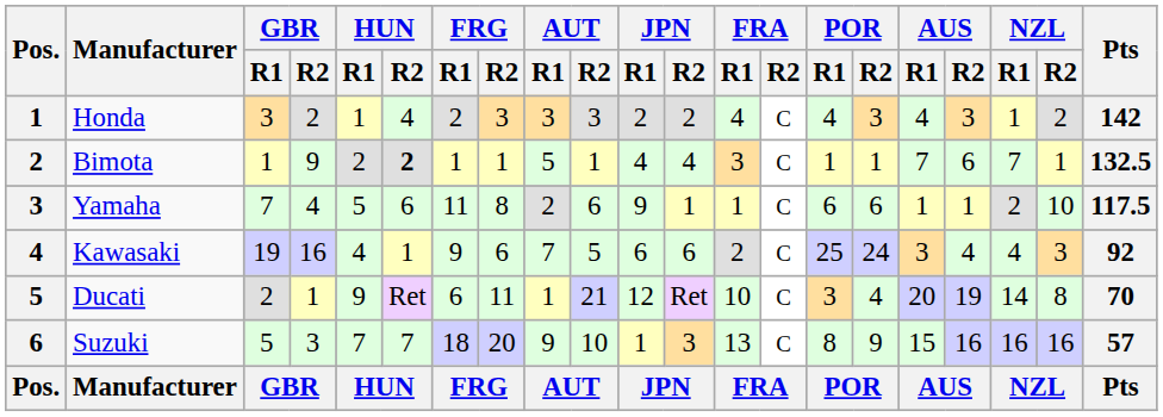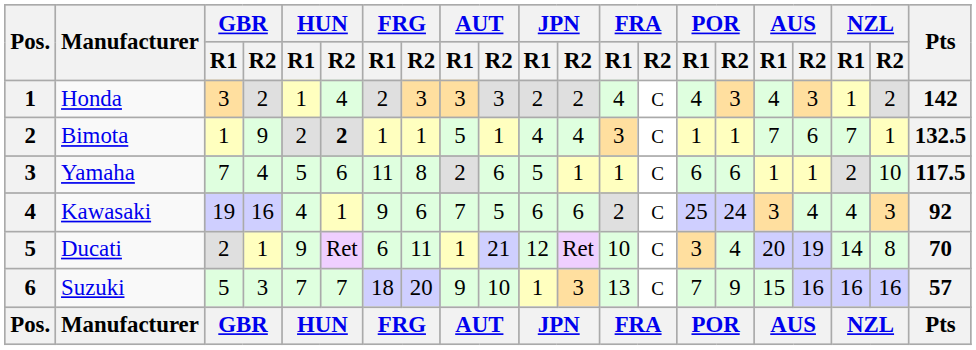 <table class="wikitable" style="font-size: 85%; text-align: center">
 <tr valign="top">
 <th valign="middle" rowspan=2>Pos.</th>
 <th valign="middle" rowspan=2>Manufacturer</th>
 <th colspan=2><a href='#'>GBR</a><br></th>
 <th colspan=2><a href='#'>HUN</a><br></th>
 <th colspan=2><a href='#'>FRG</a><br></th>
 <th colspan=2><a href='#'>AUT</a><br></th>
 <th colspan=2><a href='#'>JPN</a><br></th>
 <th colspan=2><a href='#'>FRA</a><br></th>
 <th colspan=2><a href='#'>POR</a><br></th>
 <th colspan=2><a href='#'>AUS</a><br></th>
 <th colspan=2><a href='#'>NZL</a><br></th>
 <th valign="middle" rowspan=2>Pts</th>
 </tr>
 <tr>
 <th>R1</th>
 <th>R2</th>
 <th>R1</th>
 <th>R2</th>
 <th>R1</th>
 <th>R2</th>
 <th>R1</th>
 <th>R2</th>
 <th>R1</th>
 <th>R2</th>
 <th>R1</th>
 <th>R2</th>
 <th>R1</th>
 <th>R2</th>
 <th>R1</th>
 <th>R2</th>
 <th>R1</th>
 <th>R2</th>
 </tr>
 <tr>
 <th>1</th>
 <td align="left"> <a href='#'>Honda</a></td>
 <td style="background:#ffdf9f;">3</td>
 <td style="background:#dfdfdf;">2</td>
 <td style="background:#ffffbf;">1</td>
 <td style="background:#dfffdf;">4</td>
 <td style="background:#dfdfdf;">2</td>
 <td style="background:#ffdf9f;">3</td>
 <td style="background:#ffdf9f;">3</td>
 <td style="background:#dfdfdf;">3</td>
 <td style="background:#dfdfdf;">2</td>
 <td style="background:#dfdfdf;">2</td>
 <td style="background:#dfffdf;">4</td>
 <td style="background:#ffffff;"><small>C</small></td>
 <td style="background:#dfffdf;">4</td>
 <td style="background:#ffdf9f;">3</td>
 <td style="background:#dfffdf;">4</td>
 <td style="background:#ffdf9f;">3</td>
 <td style="background:#ffffbf;">1</td>
 <td style="background:#dfdfdf;">2</td>
 <th>142</th>
 </tr>
 <tr>
 <th>2</th>
 <td align="left"> <a href='#'>Bimota</a></td>
 <td style="background:#ffffbf;">1</td>
 <td style="background:#dfffdf;">9</td>
 <td style="background:#dfdfdf;">2</td>
 <td style="background:#dfdfdf;"><strong>2</strong></td>
 <td style="background:#ffffbf;">1</td>
 <td style="background:#ffffbf;">1</td>
 <td style="background:#dfffdf;">5</td>
 <td style="background:#ffffbf;">1</td>
 <td style="background:#dfffdf;">4</td>
 <td style="background:#dfffdf;">4</td>
 <td style="background:#ffdf9f;">3</td>
 <td style="background:#ffffff;"><small>C</small></td>
 <td style="background:#ffffbf;">1</td>
 <td style="background:#ffffbf;">1</td>
 <td style="background:#dfffdf;">7</td>
 <td style="background:#dfffdf;">6</td>
 <td style="background:#dfffdf;">7</td>
 <td style="background:#ffffbf;">1</td>
 <th>132.5</th>
 </tr>
 <tr>
 <th>3</th>
 <td align="left"> <a href='#'>Yamaha</a></td>
 <td style="background:#dfffdf;">7</td>
 <td style="background:#dfffdf;">4</td>
 <td style="background:#dfffdf;">5</td>
 <td style="background:#dfffdf;">6</td>
 <td style="background:#dfffdf;">11</td>
 <td style="background:#dfffdf;">8</td>
 <td style="background:#dfdfdf;">2</td>
 <td style="background:#dfffdf;">6</td>
-<td style="background:#dfffdf;">9</td>
+<td style="background:#dfffdf;">5</td>
 <td style="background:#ffffbf;">1</td>
 <td style="background:#ffffbf;">1</td>
 <td style="background:#ffffff;"><small>C</small></td>
 <td style="background:#dfffdf;">6</td>
 <td style="background:#dfffdf;">6</td>
 <td style="background:#ffffbf;">1</td>
 <td style="background:#ffffbf;">1</td>
 <td style="background:#dfdfdf;">2</td>
 <td style="background:#dfffdf;">10</td>
 <th>117.5</th>
 </tr>
 <tr>
 <th>4</th>
 <td align="left"> <a href='#'>Kawasaki</a></td>
 <td style="background:#cfcfff;">19</td>
 <td style="background:#cfcfff;">16</td>
 <td style="background:#dfffdf;">4</td>
 <td style="background:#ffffbf;">1</td>
 <td style="background:#dfffdf;">9</td>
 <td style="background:#dfffdf;">6</td>
 <td style="background:#dfffdf;">7</td>
 <td style="background:#dfffdf;">5</td>
 <td style="background:#dfffdf;">6</td>
 <td style="background:#dfffdf;">6</td>
 <td style="background:#dfdfdf;">2</td>
 <td style="background:#ffffff;"><small>C</small></td>
 <td style="background:#cfcfff;">25</td>
 <td style="background:#cfcfff;">24</td>
 <td style="background:#ffdf9f;">3</td>
 <td style="background:#dfffdf;">4</td>
 <td style="background:#dfffdf;">4</td>
 <td style="background:#ffdf9f;">3</td>
 <th>92</th>
 </tr>
 <tr>
 <th>5</th>
 <td align="left"> <a href='#'>Ducati</a></td>
 <td style="background:#dfdfdf;">2</td>
 <td style="background:#ffffbf;">1</td>
 <td style="background:#dfffdf;">9</td>
 <td style="background:#efcfff;">Ret</td>
 <td style="background:#dfffdf;">6</td>
 <td style="background:#dfffdf;">11</td>
 <td style="background:#ffffbf;">1</td>
 <td style="background:#cfcfff;">21</td>
 <td style="background:#dfffdf;">12</td>
 <td style="background:#efcfff;">Ret</td>
 <td style="background:#dfffdf;">10</td>
 <td style="background:#ffffff;"><small>C</small></td>
 <td style="background:#ffdf9f;">3</td>
 <td style="background:#dfffdf;">4</td>
 <td style="background:#cfcfff;">20</td>
 <td style="background:#cfcfff;">19</td>
 <td style="background:#dfffdf;">14</td>
 <td style="background:#dfffdf;">8</td>
 <th>70</th>
 </tr>
 <tr>
 <th>6</th>
 <td align="left"> <a href='#'>Suzuki</a></td>
 <td style="background:#dfffdf;">5</td>
 <td style="background:#dfffdf;">3</td>
 <td style="background:#dfffdf;">7</td>
 <td style="background:#dfffdf;">7</td>
 <td style="background:#cfcfff;">18</td>
 <td style="background:#cfcfff;">20</td>
 <td style="background:#dfffdf;">9</td>
 <td style="background:#dfffdf;">10</td>
 <td style="background:#ffffbf;">1</td>
 <td style="background:#ffdf9f;">3</td>
 <td style="background:#dfffdf;">13</td>
 <td style="background:#ffffff;"><small>C</small></td>
-<td style="background:#dfffdf;">8</td>
+<td style="background:#dfffdf;">7</td>
 <td style="background:#dfffdf;">9</td>
 <td style="background:#dfffdf;">15</td>
 <td style="background:#cfcfff;">16</td>
 <td style="background:#cfcfff;">16</td>
 <td style="background:#cfcfff;">16</td>
 <th>57</th>
 </tr>
 <tr valign="top">
 <th valign="middle">Pos.</th>
 <th valign="middle">Manufacturer</th>
 <th colspan=2><a href='#'>GBR</a><br></th>
 <th colspan=2><a href='#'>HUN</a><br></th>
 <th colspan=2><a href='#'>FRG</a><br></th>
 <th colspan=2><a href='#'>AUT</a><br></th>
 <th colspan=2><a href='#'>JPN</a><br></th>
 <th colspan=2><a href='#'>FRA</a><br></th>
 <th colspan=2><a href='#'>POR</a><br></th>
 <th colspan=2><a href='#'>AUS</a><br></th>
 <th colspan=2><a href='#'>NZL</a><br></th>
 <th valign="middle">Pts</th>
 </tr>
 </table>
